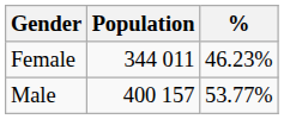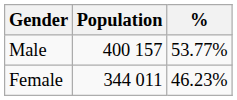 <table class="wikitable" style="font-size: 95%; text-align: right">
 <tr>
 <th>Gender</th>
 <th>Population</th>
 <th>%</th>
 </tr>
 <tr>
+<td align=left>Male</td>
+<td>400 157</td>
+<td>53.77%</td>
+</tr>
+<tr>
 <td align=left>Female</td>
 <td>344 011</td>
 <td>46.23%</td>
 </tr>
-<tr>
-<td align=left>Male</td>
-<td>400 157</td>
-<td>53.77%</td>
-</tr>
 </table>
